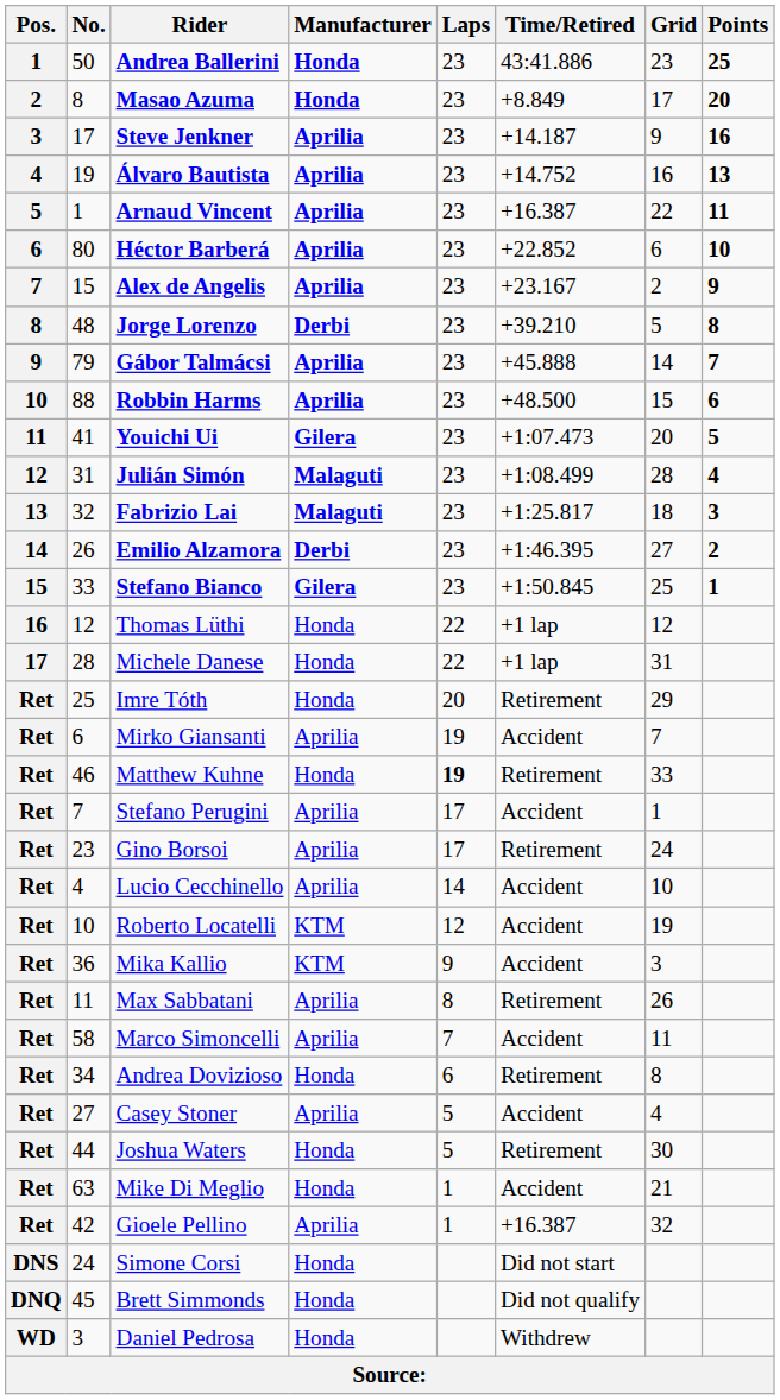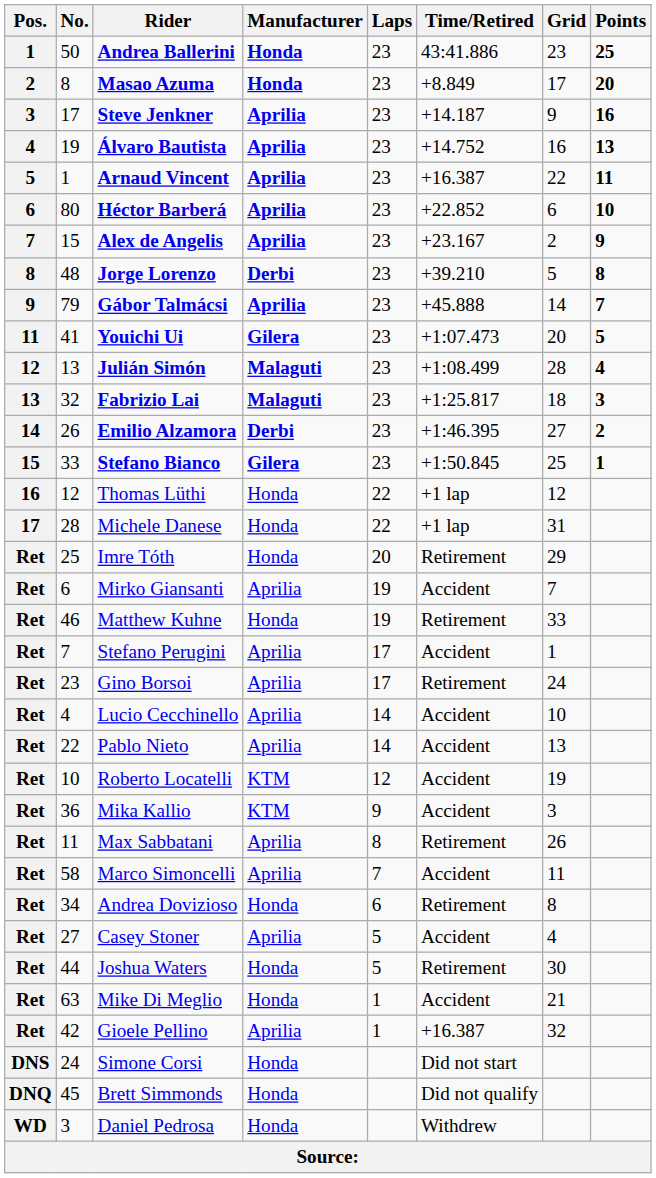 <table class="wikitable" style="font-size: 95%;">
 <tr>
 <th>Pos.</th>
 <th>No.</th>
 <th>Rider</th>
 <th>Manufacturer</th>
 <th>Laps</th>
 <th>Time/Retired</th>
 <th>Grid</th>
 <th>Points</th>
 </tr>
 <tr>
 <th>1</th>
 <td>50</td>
 <td> <strong><a href='#'>Andrea Ballerini</a></strong></td>
 <td><strong><a href='#'>Honda</a></strong></td>
 <td>23</td>
 <td>43:41.886</td>
 <td>23</td>
 <td><strong>25</strong></td>
 </tr>
 <tr>
 <th>2</th>
 <td>8</td>
 <td> <strong><a href='#'>Masao Azuma</a></strong></td>
 <td><strong><a href='#'>Honda</a></strong></td>
 <td>23</td>
 <td>+8.849</td>
 <td>17</td>
 <td><strong>20</strong></td>
 </tr>
 <tr>
 <th>3</th>
 <td>17</td>
 <td> <strong><a href='#'>Steve Jenkner</a></strong></td>
 <td><strong><a href='#'>Aprilia</a></strong></td>
 <td>23</td>
 <td>+14.187</td>
 <td>9</td>
 <td><strong>16</strong></td>
 </tr>
 <tr>
 <th>4</th>
 <td>19</td>
 <td> <strong><a href='#'>Álvaro Bautista</a></strong></td>
 <td><strong><a href='#'>Aprilia</a></strong></td>
 <td>23</td>
 <td>+14.752</td>
 <td>16</td>
 <td><strong>13</strong></td>
 </tr>
 <tr>
 <th>5</th>
 <td>1</td>
 <td> <strong><a href='#'>Arnaud Vincent</a></strong></td>
 <td><strong><a href='#'>Aprilia</a></strong></td>
 <td>23</td>
 <td>+16.387</td>
 <td>22</td>
 <td><strong>11</strong></td>
 </tr>
 <tr>
 <th>6</th>
 <td>80</td>
 <td> <strong><a href='#'>Héctor Barberá</a></strong></td>
 <td><strong><a href='#'>Aprilia</a></strong></td>
 <td>23</td>
 <td>+22.852</td>
 <td>6</td>
 <td><strong>10</strong></td>
 </tr>
 <tr>
 <th>7</th>
 <td>15</td>
 <td> <strong><a href='#'>Alex de Angelis</a></strong></td>
 <td><strong><a href='#'>Aprilia</a></strong></td>
 <td>23</td>
 <td>+23.167</td>
 <td>2</td>
 <td><strong>9</strong></td>
 </tr>
 <tr>
 <th>8</th>
 <td>48</td>
 <td> <strong><a href='#'>Jorge Lorenzo</a></strong></td>
 <td><strong><a href='#'>Derbi</a></strong></td>
 <td>23</td>
 <td>+39.210</td>
 <td>5</td>
 <td><strong>8</strong></td>
 </tr>
 <tr>
 <th>9</th>
 <td>79</td>
 <td> <strong><a href='#'>Gábor Talmácsi</a></strong></td>
 <td><strong><a href='#'>Aprilia</a></strong></td>
 <td>23</td>
 <td>+45.888</td>
 <td>14</td>
 <td><strong>7</strong></td>
 </tr>
 <tr>
-<th>10</th>
-<td>88</td>
-<td> <strong><a href='#'>Robbin Harms</a></strong></td>
-<td><strong><a href='#'>Aprilia</a></strong></td>
-<td>23</td>
-<td>+48.500</td>
-<td>15</td>
-<td><strong>6</strong></td>
-</tr>
-<tr>
 <th>11</th>
 <td>41</td>
 <td> <strong><a href='#'>Youichi Ui</a></strong></td>
 <td><strong><a href='#'>Gilera</a></strong></td>
 <td>23</td>
 <td>+1:07.473</td>
 <td>20</td>
 <td><strong>5</strong></td>
 </tr>
 <tr>
 <th>12</th>
-<td>31</td>
+<td>13</td>
 <td> <strong><a href='#'>Julián Simón</a></strong></td>
 <td><strong><a href='#'>Malaguti</a></strong></td>
 <td>23</td>
 <td>+1:08.499</td>
 <td>28</td>
 <td><strong>4</strong></td>
 </tr>
 <tr>
 <th>13</th>
 <td>32</td>
 <td> <strong><a href='#'>Fabrizio Lai</a></strong></td>
 <td><strong><a href='#'>Malaguti</a></strong></td>
 <td>23</td>
 <td>+1:25.817</td>
 <td>18</td>
 <td><strong>3</strong></td>
 </tr>
 <tr>
 <th>14</th>
 <td>26</td>
 <td> <strong><a href='#'>Emilio Alzamora</a></strong></td>
 <td><strong><a href='#'>Derbi</a></strong></td>
 <td>23</td>
 <td>+1:46.395</td>
 <td>27</td>
 <td><strong>2</strong></td>
 </tr>
 <tr>
 <th>15</th>
 <td>33</td>
 <td> <strong><a href='#'>Stefano Bianco</a></strong></td>
 <td><strong><a href='#'>Gilera</a></strong></td>
 <td>23</td>
 <td>+1:50.845</td>
 <td>25</td>
 <td><strong>1</strong></td>
 </tr>
 <tr>
 <th>16</th>
 <td>12</td>
 <td> <a href='#'>Thomas Lüthi</a></td>
 <td><a href='#'>Honda</a></td>
 <td>22</td>
 <td>+1 lap</td>
 <td>12</td>
 <td></td>
 </tr>
 <tr>
 <th>17</th>
 <td>28</td>
 <td> <a href='#'>Michele Danese</a></td>
 <td><a href='#'>Honda</a></td>
 <td>22</td>
 <td>+1 lap</td>
 <td>31</td>
 <td></td>
 </tr>
 <tr>
 <th>Ret</th>
 <td>25</td>
 <td> <a href='#'>Imre Tóth</a></td>
 <td><a href='#'>Honda</a></td>
 <td>20</td>
 <td>Retirement</td>
 <td>29</td>
 <td></td>
 </tr>
 <tr>
 <th>Ret</th>
 <td>6</td>
 <td> <a href='#'>Mirko Giansanti</a></td>
 <td><a href='#'>Aprilia</a></td>
 <td>19</td>
 <td>Accident</td>
 <td>7</td>
 <td></td>
 </tr>
 <tr>
 <th>Ret</th>
 <td>46</td>
 <td> <a href='#'>Matthew Kuhne</a></td>
 <td><a href='#'>Honda</a></td>
-<td><strong>19</strong></td>
+<td>19</td>
 <td>Retirement</td>
 <td>33</td>
 <td></td>
 </tr>
 <tr>
 <th>Ret</th>
 <td>7</td>
 <td> <a href='#'>Stefano Perugini</a></td>
 <td><a href='#'>Aprilia</a></td>
 <td>17</td>
 <td>Accident</td>
 <td>1</td>
 <td></td>
 </tr>
 <tr>
 <th>Ret</th>
 <td>23</td>
 <td> <a href='#'>Gino Borsoi</a></td>
 <td><a href='#'>Aprilia</a></td>
 <td>17</td>
 <td>Retirement</td>
 <td>24</td>
 <td></td>
 </tr>
 <tr>
 <th>Ret</th>
 <td>4</td>
 <td> <a href='#'>Lucio Cecchinello</a></td>
 <td><a href='#'>Aprilia</a></td>
 <td>14</td>
 <td>Accident</td>
 <td>10</td>
+<td></td>
+</tr>
+<tr>
+<th>Ret</th>
+<td>22</td>
+<td> <a href='#'>Pablo Nieto</a></td>
+<td><a href='#'>Aprilia</a></td>
+<td>14</td>
+<td>Accident</td>
+<td>13</td>
 <td></td>
 </tr>
 <tr>
 <th>Ret</th>
 <td>10</td>
 <td> <a href='#'>Roberto Locatelli</a></td>
 <td><a href='#'>KTM</a></td>
 <td>12</td>
 <td>Accident</td>
 <td>19</td>
 <td></td>
 </tr>
 <tr>
 <th>Ret</th>
 <td>36</td>
 <td> <a href='#'>Mika Kallio</a></td>
 <td><a href='#'>KTM</a></td>
 <td>9</td>
 <td>Accident</td>
 <td>3</td>
 <td></td>
 </tr>
 <tr>
 <th>Ret</th>
 <td>11</td>
 <td> <a href='#'>Max Sabbatani</a></td>
 <td><a href='#'>Aprilia</a></td>
 <td>8</td>
 <td>Retirement</td>
 <td>26</td>
 <td></td>
 </tr>
 <tr>
 <th>Ret</th>
 <td>58</td>
 <td> <a href='#'>Marco Simoncelli</a></td>
 <td><a href='#'>Aprilia</a></td>
 <td>7</td>
 <td>Accident</td>
 <td>11</td>
 <td></td>
 </tr>
 <tr>
 <th>Ret</th>
 <td>34</td>
 <td> <a href='#'>Andrea Dovizioso</a></td>
 <td><a href='#'>Honda</a></td>
 <td>6</td>
 <td>Retirement</td>
 <td>8</td>
 <td></td>
 </tr>
 <tr>
 <th>Ret</th>
 <td>27</td>
 <td> <a href='#'>Casey Stoner</a></td>
 <td><a href='#'>Aprilia</a></td>
 <td>5</td>
 <td>Accident</td>
 <td>4</td>
 <td></td>
 </tr>
 <tr>
 <th>Ret</th>
 <td>44</td>
 <td> <a href='#'>Joshua Waters</a></td>
 <td><a href='#'>Honda</a></td>
 <td>5</td>
 <td>Retirement</td>
 <td>30</td>
 <td></td>
 </tr>
 <tr>
 <th>Ret</th>
 <td>63</td>
 <td> <a href='#'>Mike Di Meglio</a></td>
 <td><a href='#'>Honda</a></td>
 <td>1</td>
 <td>Accident</td>
 <td>21</td>
 <td></td>
 </tr>
 <tr>
 <th>Ret</th>
 <td>42</td>
 <td> <a href='#'>Gioele Pellino</a></td>
 <td><a href='#'>Aprilia</a></td>
 <td>1</td>
 <td>+16.387</td>
 <td>32</td>
 <td></td>
 </tr>
 <tr>
 <th>DNS</th>
 <td>24</td>
 <td> <a href='#'>Simone Corsi</a></td>
 <td><a href='#'>Honda</a></td>
 <td></td>
 <td>Did not start</td>
 <td></td>
 <td></td>
 </tr>
 <tr>
 <th>DNQ</th>
 <td>45</td>
 <td> <a href='#'>Brett Simmonds</a></td>
 <td><a href='#'>Honda</a></td>
 <td></td>
 <td>Did not qualify</td>
 <td></td>
 <td></td>
 </tr>
 <tr>
 <th>WD</th>
 <td>3</td>
 <td> <a href='#'>Daniel Pedrosa</a></td>
 <td><a href='#'>Honda</a></td>
 <td></td>
 <td>Withdrew</td>
 <td></td>
 <td></td>
 </tr>
 <tr>
 <th colspan=8>Source:</th>
 </tr>
 </table>
